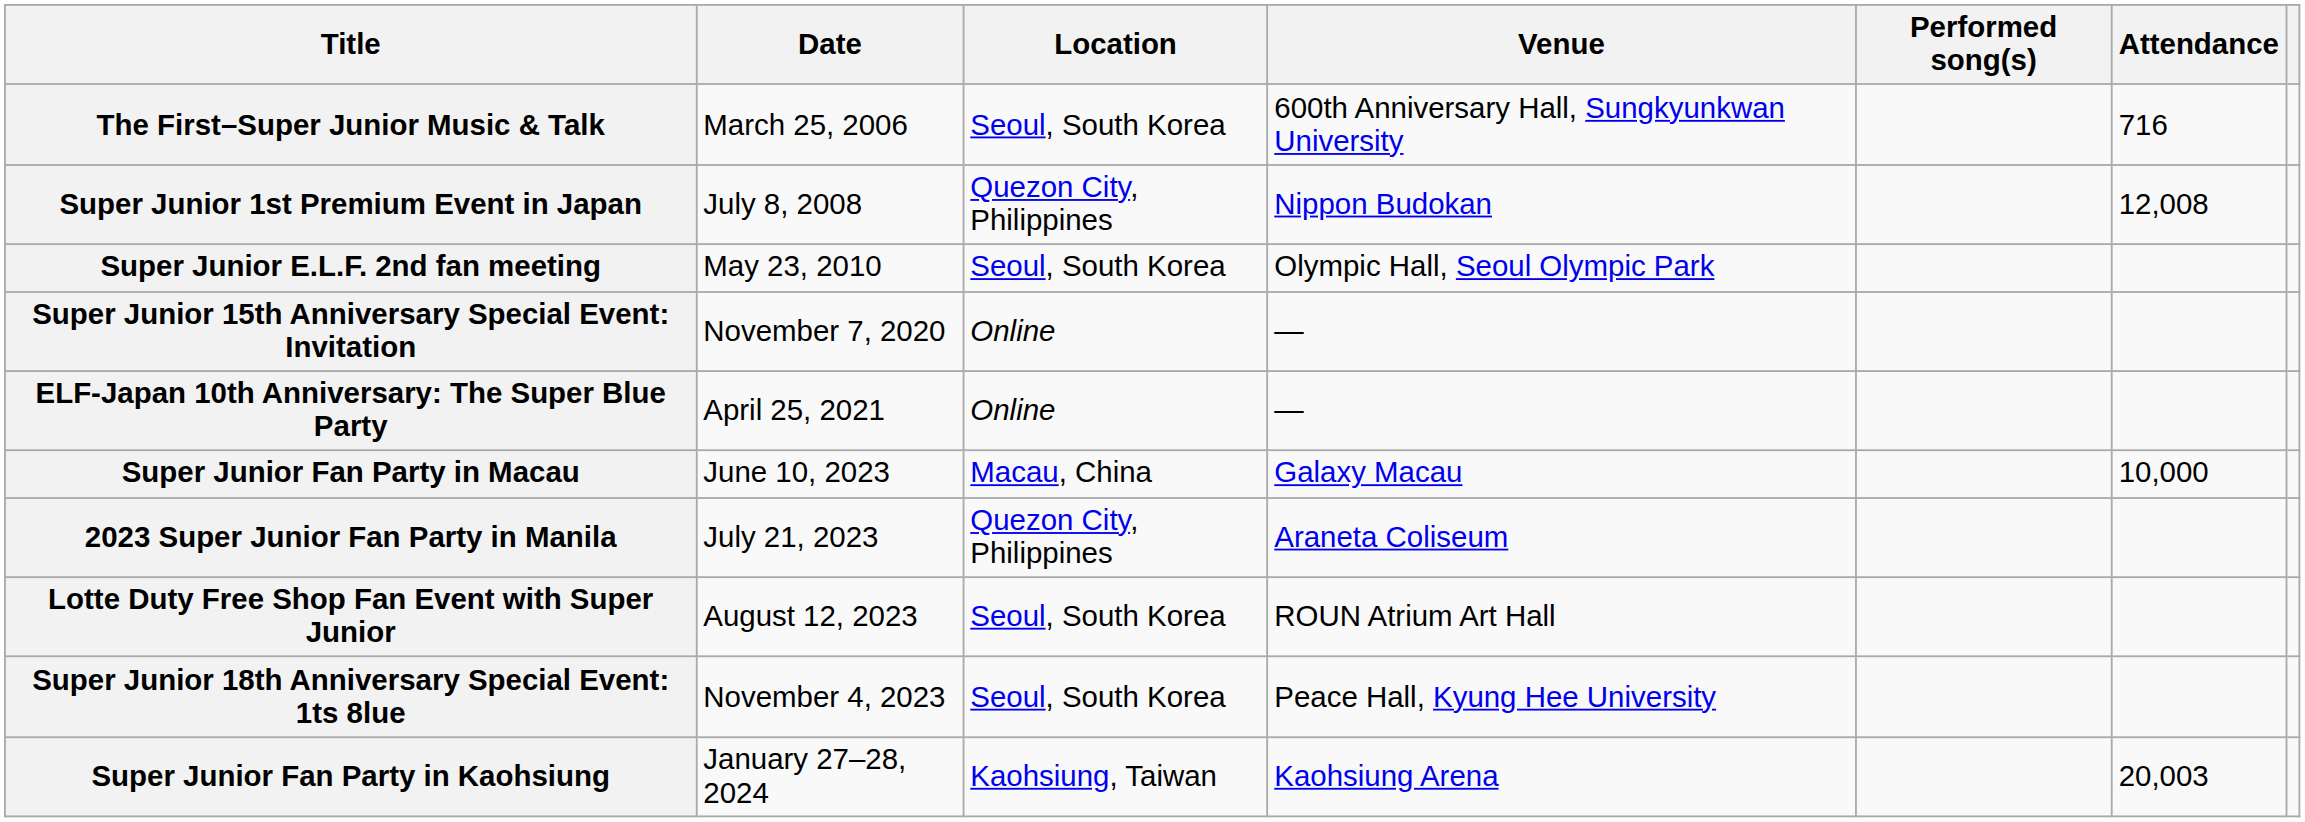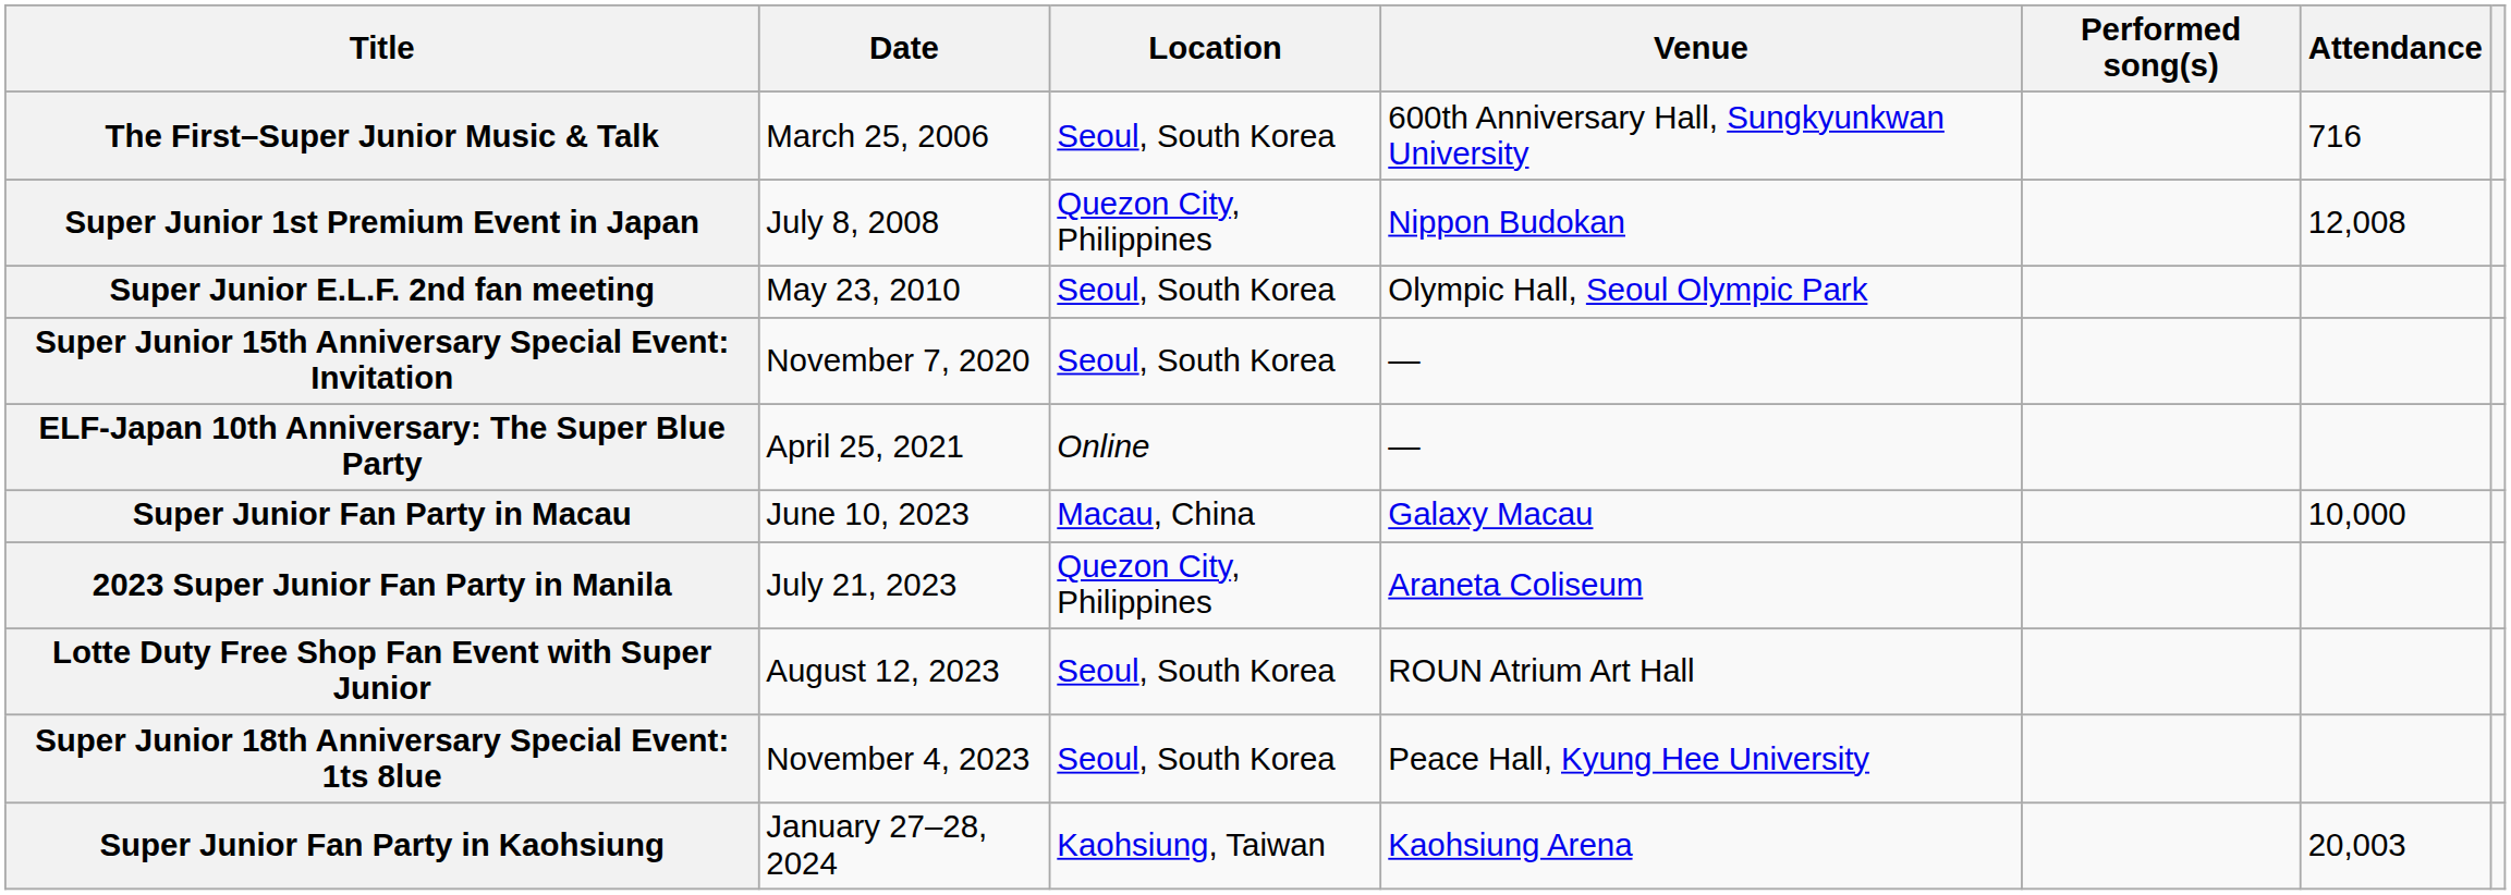 <table class="wikitable plainrowheaders sortable">
 <tr>
 <th scope="col">Title</th>
 <th scope="col">Date</th>
 <th scope="col">Location</th>
 <th scope="col">Venue</th>
 <th scope="col" class="unsortable">Performed song(s)</th>
 <th scope="col">Attendance</th>
 <th scope="col" class="unsortable"></th>
 </tr>
 <tr>
 <th scope="row">The First–Super Junior Music & Talk</th>
 <td>March 25, 2006</td>
 <td><a href='#'>Seoul</a>, South Korea</td>
 <td>600th Anniversary Hall, <a href='#'>Sungkyunkwan University</a></td>
 <td></td>
 <td>716</td>
 <td></td>
 </tr>
 <tr>
 <th scope="row">Super Junior 1st Premium Event in Japan</th>
 <td>July 8, 2008</td>
 <td><a href='#'>Quezon City</a>, Philippines</td>
 <td><a href='#'>Nippon Budokan</a></td>
 <td></td>
 <td>12,008</td>
 <td></td>
 </tr>
 <tr>
 <th scope="row">Super Junior E.L.F. 2nd fan meeting</th>
 <td>May 23, 2010</td>
 <td><a href='#'>Seoul</a>, South Korea</td>
 <td>Olympic Hall, <a href='#'>Seoul Olympic Park</a></td>
 <td></td>
 <td></td>
 <td></td>
 </tr>
 <tr>
 <th scope="row">Super Junior 15th Anniversary Special Event: Invitation</th>
 <td>November 7, 2020</td>
-<td><em>Online</em></td>
+<td><a href='#'>Seoul</a>, South Korea</td>
 <td>—</td>
 <td></td>
 <td></td>
 <td></td>
 </tr>
 <tr>
 <th scope="row">ELF-Japan 10th Anniversary: The Super Blue Party</th>
 <td>April 25, 2021</td>
 <td><em>Online</em></td>
 <td>—</td>
 <td></td>
 <td></td>
 <td></td>
 </tr>
 <tr>
 <th scope="row">Super Junior Fan Party in Macau</th>
 <td>June 10, 2023</td>
 <td><a href='#'>Macau</a>, China</td>
 <td><a href='#'>Galaxy Macau</a></td>
 <td></td>
 <td>10,000</td>
 <td></td>
 </tr>
 <tr>
 <th scope="row">2023 Super Junior Fan Party in Manila</th>
 <td>July 21, 2023</td>
 <td><a href='#'>Quezon City</a>, Philippines</td>
 <td><a href='#'>Araneta Coliseum</a></td>
 <td></td>
 <td></td>
 <td></td>
 </tr>
 <tr>
 <th scope="row">Lotte Duty Free Shop Fan Event with Super Junior</th>
 <td>August 12, 2023</td>
 <td><a href='#'>Seoul</a>, South Korea</td>
 <td>ROUN Atrium Art Hall</td>
 <td></td>
 <td></td>
 <td></td>
 </tr>
 <tr>
 <th scope="row">Super Junior 18th Anniversary Special Event: 1ts 8lue</th>
 <td>November 4, 2023</td>
 <td><a href='#'>Seoul</a>, South Korea</td>
 <td>Peace Hall, <a href='#'>Kyung Hee University</a></td>
 <td></td>
 <td></td>
 <td></td>
 </tr>
 <tr>
 <th scope="row">Super Junior Fan Party in Kaohsiung</th>
 <td>January 27–28, 2024</td>
 <td><a href='#'>Kaohsiung</a>, Taiwan</td>
 <td><a href='#'>Kaohsiung Arena</a></td>
 <td></td>
 <td>20,003</td>
 <td></td>
 </tr>
 </table>
